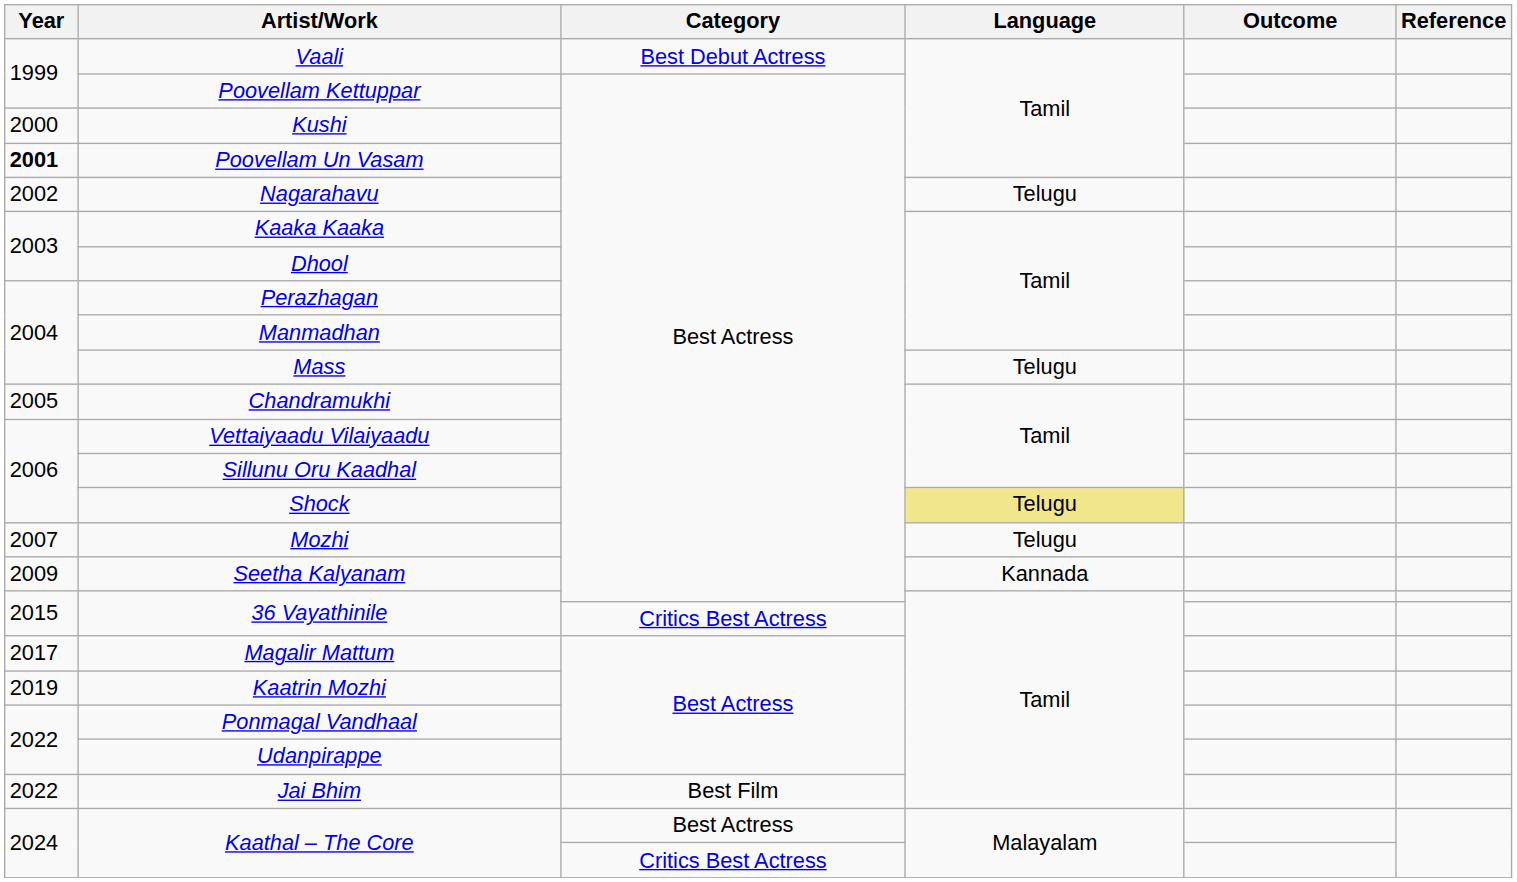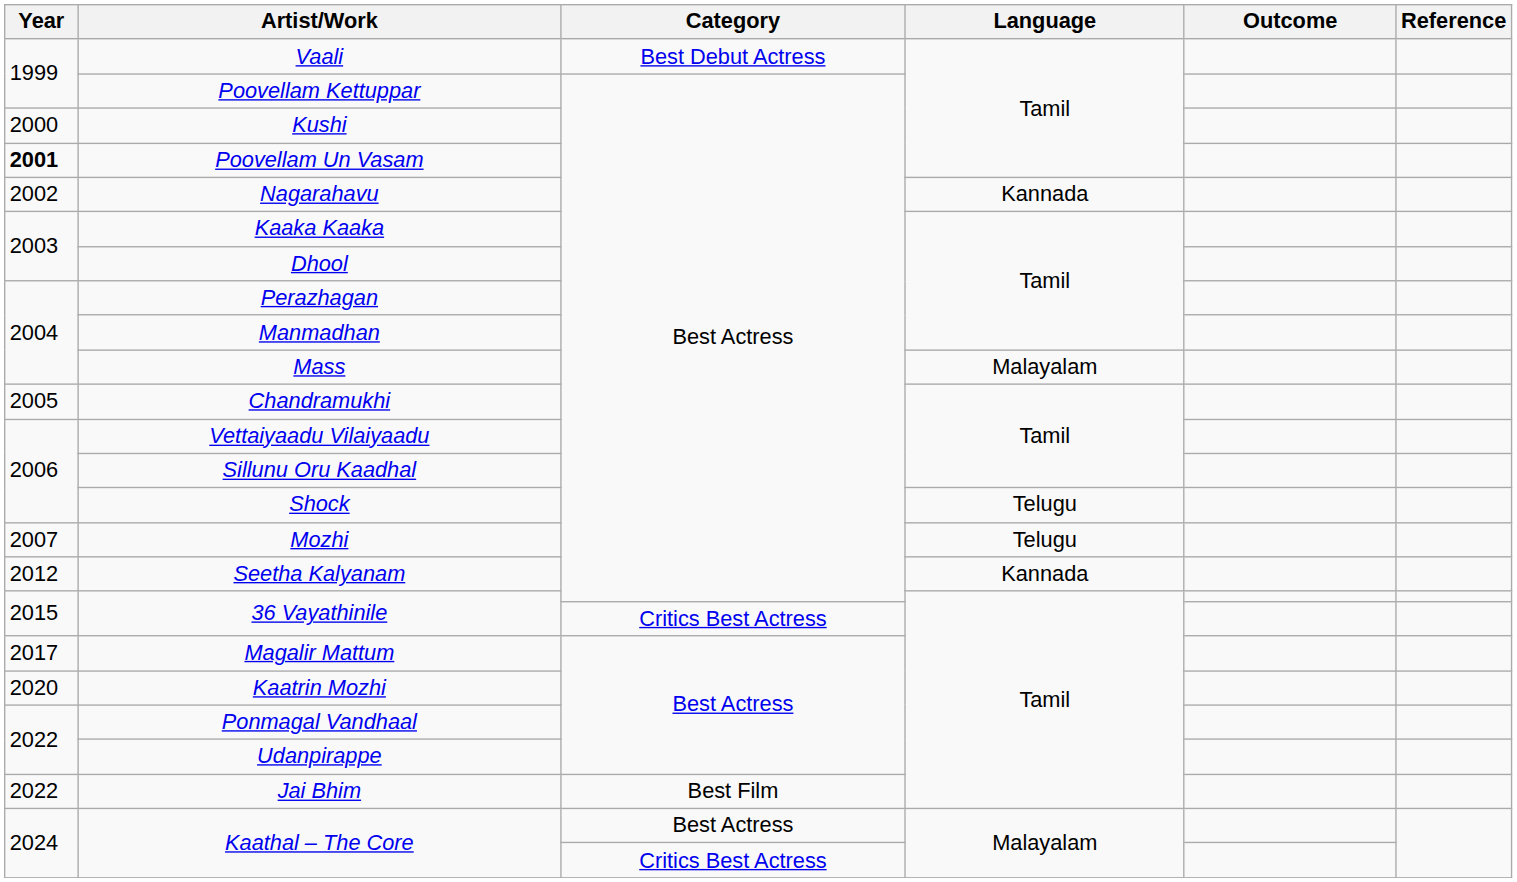 <table class="wikitable sortable" style="width:70%;">
 <tr>
 <th width=5%>Year</th>
 <th style="width:35%;">Artist/Work</th>
 <th style="width:25%;">Category</th>
 <th style="width:20%;">Language</th>
 <th style="width:15%;">Outcome</th>
 <th style="width:10%;">Reference</th>
 </tr>
 <tr>
 <td rowspan="2" style="text-align:left;">1999</td>
 <td style="text-align:center;"><em><a href='#'>Vaali</a></em></td>
 <td style="text-align:center;"><a href='#'>Best Debut Actress</a></td>
 <td rowspan="4" style="text-align:center;">Tamil</td>
 <td></td>
 <td></td>
 </tr>
 <tr>
 <td style="text-align:center;"><em><a href='#'>Poovellam Kettuppar</a></em></td>
 <td rowspan="16" style="text-align:center;">Best Actress</td>
 <td></td>
 <td></td>
 </tr>
 <tr>
 <td style="text-align:left;">2000</td>
 <td style="text-align:center;"><em> <a href='#'>Kushi</a></em></td>
 <td></td>
 <td></td>
 </tr>
 <tr>
 <td style="text-align:left;"><strong>2001</strong></td>
 <td style="text-align:center;"><em><a href='#'>Poovellam Un Vasam</a></em></td>
 <td></td>
 <td></td>
 </tr>
 <tr>
 <td style="text-align:left;">2002</td>
 <td style="text-align:center;"><em><a href='#'>Nagarahavu</a></em></td>
-<td style="text-align:center;">Telugu</td>
+<td style="text-align:center;">Kannada</td>
 <td></td>
 <td></td>
 </tr>
 <tr>
 <td rowspan="2" style="text-align:left;">2003</td>
 <td style="text-align:center;"><em><a href='#'>Kaaka Kaaka</a></em></td>
 <td rowspan="4" style="text-align:center;">Tamil</td>
 <td></td>
 <td></td>
 </tr>
 <tr>
 <td style="text-align:center;"><em><a href='#'>Dhool</a></em></td>
 <td></td>
 <td></td>
 </tr>
 <tr>
 <td rowspan="3" style="text-align:left;">2004</td>
 <td style="text-align:center;"><em> <a href='#'>Perazhagan</a></em></td>
 <td></td>
 <td></td>
 </tr>
 <tr>
 <td style="text-align:center;"><em> <a href='#'>Manmadhan</a></em></td>
 <td></td>
 <td></td>
 </tr>
 <tr>
 <td style="text-align:center;"><em><a href='#'>Mass</a></em></td>
-<td style="text-align:center;">Telugu</td>
+<td style="text-align:center;">Malayalam</td>
 <td></td>
 <td></td>
 </tr>
 <tr>
 <td style="text-align:left;">2005</td>
 <td style="text-align:center;"><em><a href='#'>Chandramukhi</a></em></td>
 <td rowspan="3" style="text-align:center;">Tamil</td>
 <td></td>
 <td></td>
 </tr>
 <tr>
 <td rowspan="3" style="text-align:left;">2006</td>
 <td style="text-align:center;"><em><a href='#'>Vettaiyaadu Vilaiyaadu</a></em></td>
 <td></td>
 <td></td>
 </tr>
 <tr>
 <td style="text-align:center;"><em><a href='#'>Sillunu Oru Kaadhal</a></em></td>
 <td></td>
 <td></td>
 </tr>
 <tr>
 <td style="text-align:center;"><em><a href='#'>Shock</a></em></td>
-<td style="background: khaki; text-align:center;">Telugu</td>
+<td style="text-align:center;">Telugu</td>
 <td></td>
 <td></td>
 </tr>
 <tr>
 <td style="text-align:left;">2007</td>
 <td style="text-align:center;"><em><a href='#'>Mozhi</a></em></td>
 <td style="text-align:center;">Telugu</td>
 <td></td>
 <td></td>
 </tr>
 <tr>
-<td style="text-align:left;">2009</td>
+<td style="text-align:left;">2012</td>
 <td style="text-align:center;"><em><a href='#'>Seetha Kalyanam</a></em></td>
 <td style="text-align:center;">Kannada</td>
 <td></td>
 <td></td>
 </tr>
 <tr>
 <td rowspan="2">2015</td>
 <td style="text-align:center;" rowspan="2"><em><a href='#'>36 Vayathinile</a></em></td>
 <td rowspan="7" style="text-align:center;">Tamil</td>
 <td></td>
 <td></td>
 </tr>
 <tr>
 <td style="text-align:center;"><a href='#'>Critics Best Actress</a></td>
 <td></td>
 <td></td>
 </tr>
 <tr>
 <td style="text-align:left;">2017</td>
 <td style="text-align:center;"><em><a href='#'>Magalir Mattum</a></em></td>
 <td rowspan="4" style="text-align:center;"><a href='#'>Best Actress</a></td>
 <td></td>
 <td></td>
 </tr>
 <tr>
-<td style="text-align:left;">2019</td>
+<td style="text-align:left;">2020</td>
 <td style="text-align:center;"><em><a href='#'>Kaatrin Mozhi</a></em></td>
 <td></td>
 <td></td>
 </tr>
 <tr>
 <td rowspan="2">2022</td>
 <td style="text-align:center;"><em><a href='#'>Ponmagal Vandhaal</a></em></td>
 <td></td>
 <td></td>
 </tr>
 <tr>
 <td style="text-align:center;"><em><a href='#'>Udanpirappe</a></em></td>
 <td></td>
 <td></td>
 </tr>
 <tr>
 <td>2022</td>
 <td style="text-align:center;"><em><a href='#'>Jai Bhim</a></em></td>
 <td style="text-align:center;">Best Film</td>
 <td></td>
 <td></td>
 </tr>
 <tr>
 <td rowspan=2>2024</td>
 <td rowspan=2 style="text-align:center;"><em><a href='#'>Kaathal – The Core</a></em></td>
 <td style="text-align:center;">Best Actress</td>
 <td rowspan=2 style="text-align:center;">Malayalam</td>
 <td></td>
 <td rowspan=2></td>
 </tr>
 <tr>
 <td style="text-align:center;"><a href='#'>Critics Best Actress</a></td>
 <td></td>
 </tr>
 </table>
